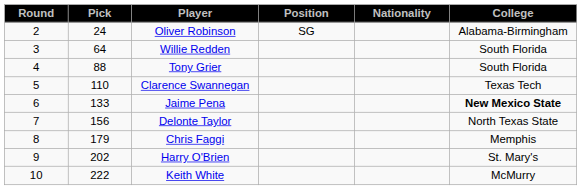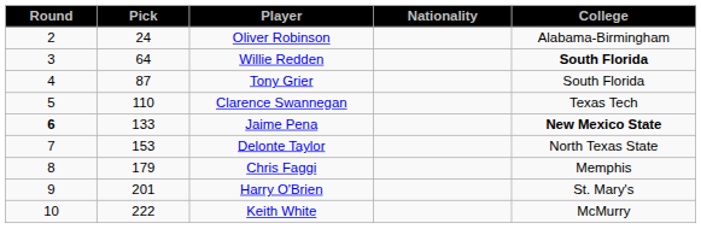 <table class="wikitable sortable sortable">
 <tr>
 <th style="background:#000000; color:#c0c0c0" width="10%">Round</th>
 <th style="background:#000000; color:#c0c0c0" width="10%">Pick</th>
 <th style="background:#000000; color:#c0c0c0" width="20%">Player</th>
-<th style="background:#000000; color:#c0c0c0" width="15%">Position</th>
 <th style="background:#000000; color:#c0c0c0" width="15%">Nationality</th>
 <th style="background:#000000; color:#c0c0c0" width="20%">College</th>
 </tr>
 <tr style="text-align: center">
 <td>2</td>
 <td>24</td>
 <td><a href='#'>Oliver Robinson</a></td>
-<td>SG</td>
 <td></td>
 <td>Alabama-Birmingham</td>
 </tr>
 <tr style="text-align: center">
 <td>3</td>
 <td>64</td>
 <td><a href='#'>Willie Redden</a></td>
 <td></td>
-<td></td>
-<td>South Florida</td>
+<td><strong>South Florida</strong></td>
 </tr>
 <tr style="text-align: center">
 <td>4</td>
-<td>88</td>
+<td>87</td>
 <td><a href='#'>Tony Grier</a></td>
-<td></td>
 <td></td>
 <td>South Florida</td>
 </tr>
 <tr style="text-align: center">
 <td>5</td>
 <td>110</td>
 <td><a href='#'>Clarence Swannegan</a></td>
 <td></td>
-<td></td>
 <td>Texas Tech</td>
 </tr>
 <tr style="text-align: center">
-<td>6</td>
+<td><strong>6</strong></td>
 <td>133</td>
 <td><a href='#'>Jaime Pena</a></td>
-<td></td>
 <td> <br> </td>
 <td><strong>New Mexico State</strong></td>
 </tr>
 <tr style="text-align: center">
 <td>7</td>
-<td>156</td>
+<td>153</td>
 <td><a href='#'>Delonte Taylor</a></td>
-<td></td>
 <td></td>
 <td>North Texas State</td>
 </tr>
 <tr style="text-align: center">
 <td>8</td>
 <td>179</td>
 <td><a href='#'>Chris Faggi</a></td>
 <td></td>
-<td></td>
 <td>Memphis</td>
 </tr>
 <tr style="text-align: center">
 <td>9</td>
-<td>202</td>
+<td>201</td>
 <td><a href='#'>Harry O'Brien</a></td>
-<td></td>
 <td></td>
 <td>St. Mary's</td>
 </tr>
 <tr style="text-align: center">
 <td>10</td>
 <td>222</td>
 <td><a href='#'>Keith White</a></td>
 <td></td>
-<td></td>
 <td>McMurry</td>
 </tr>
 </table>
